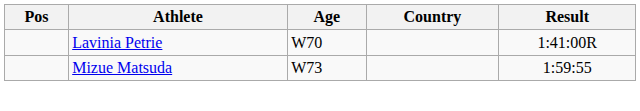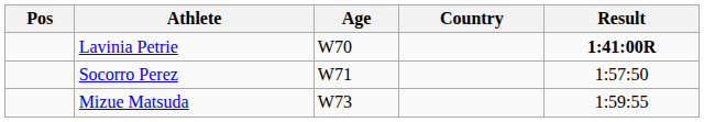 <table class="wikitable"  style="text-align:center; width:50%;">
 <tr>
 <th>Pos</th>
 <th>Athlete</th>
 <th>Age</th>
 <th>Country</th>
 <th>Result</th>
 </tr>
 <tr>
 <td align=center></td>
 <td align=left><a href='#'>Lavinia Petrie</a></td>
 <td align=left>W70</td>
 <td align=left></td>
-<td>1:41:00R</td>
+<td><strong>1:41:00R</strong></td>
+</tr>
+<tr>
+<td align=center></td>
+<td align=left><a href='#'>Socorro Perez</a></td>
+<td align=left>W71</td>
+<td align=left></td>
+<td>1:57:50</td>
 </tr>
 <tr>
 <td align=center></td>
 <td align=left><a href='#'>Mizue Matsuda</a></td>
 <td align=left>W73</td>
 <td align=left></td>
 <td>1:59:55</td>
 </tr>
 </table>
